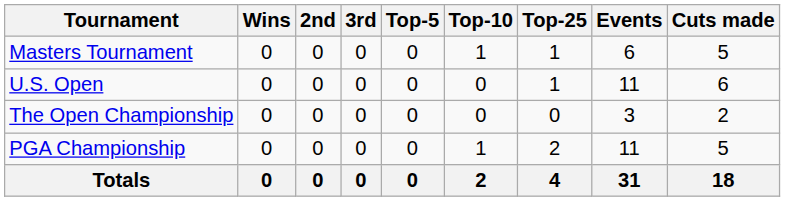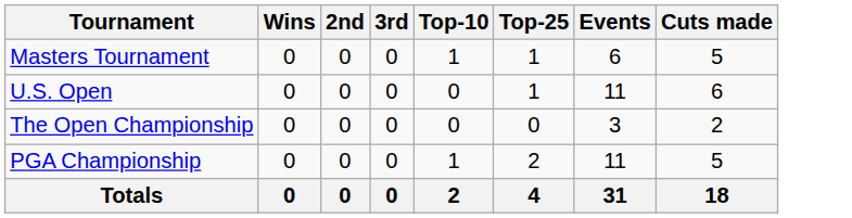 <table class=wikitable style=text-align:center>
 <tr>
 <th>Tournament</th>
 <th>Wins</th>
 <th>2nd</th>
 <th>3rd</th>
-<th>Top-5</th>
 <th>Top-10</th>
 <th>Top-25</th>
 <th>Events</th>
 <th>Cuts made</th>
 </tr>
 <tr>
 <td align=left><a href='#'>Masters Tournament</a></td>
 <td>0</td>
 <td>0</td>
 <td>0</td>
-<td>0</td>
 <td>1</td>
 <td>1</td>
 <td>6</td>
 <td>5</td>
 </tr>
 <tr>
 <td align=left><a href='#'>U.S. Open</a></td>
-<td>0</td>
 <td>0</td>
 <td>0</td>
 <td>0</td>
 <td>0</td>
 <td>1</td>
 <td>11</td>
 <td>6</td>
 </tr>
 <tr>
 <td align=left><a href='#'>The Open Championship</a></td>
 <td>0</td>
 <td>0</td>
 <td>0</td>
 <td>0</td>
 <td>0</td>
-<td>0</td>
 <td>3</td>
 <td>2</td>
 </tr>
 <tr>
 <td align=left><a href='#'>PGA Championship</a></td>
-<td>0</td>
 <td>0</td>
 <td>0</td>
 <td>0</td>
 <td>1</td>
 <td>2</td>
 <td>11</td>
 <td>5</td>
 </tr>
 <tr>
 <th>Totals</th>
 <th>0</th>
 <th>0</th>
 <th>0</th>
-<th>0</th>
 <th>2</th>
 <th>4</th>
 <th>31</th>
 <th>18</th>
 </tr>
 </table>
